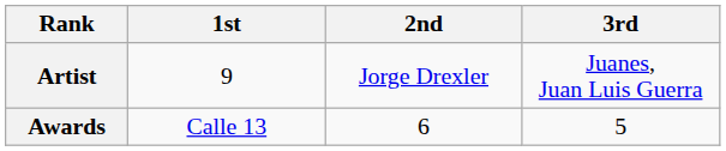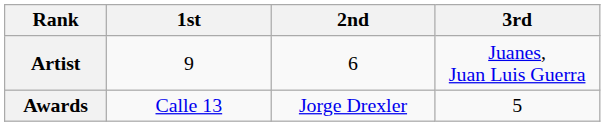 <table class="wikitable" border="1">
 <tr>
 <th width="75">Rank</th>
 <th width="125">1st</th>
 <th width="125">2nd</th>
 <th width="125">3rd</th>
 </tr>
 <tr align=center>
 <th>Artist</th>
 <td>9</td>
-<td><a href='#'>Jorge Drexler</a></td>
+<td>6</td>
 <td><a href='#'>Juanes</a>,<br> <a href='#'>Juan Luis Guerra</a></td>
 </tr>
 <tr align=center>
 <th>Awards</th>
 <td><a href='#'>Calle 13</a></td>
-<td>6</td>
+<td><a href='#'>Jorge Drexler</a></td>
 <td>5</td>
 </tr>
 </table>
